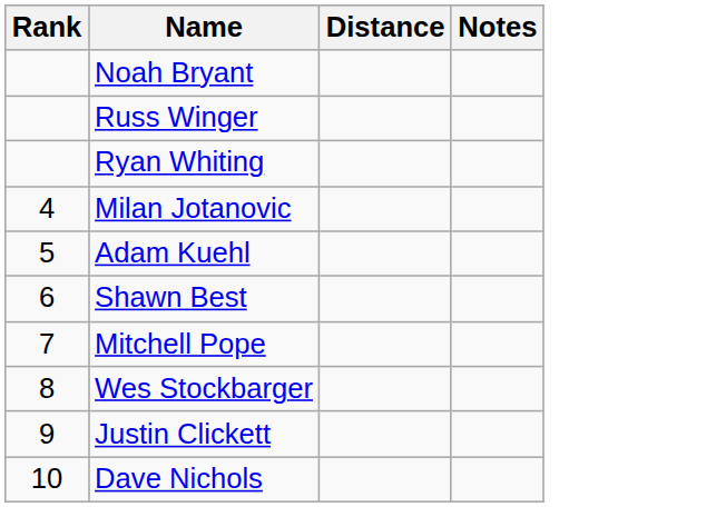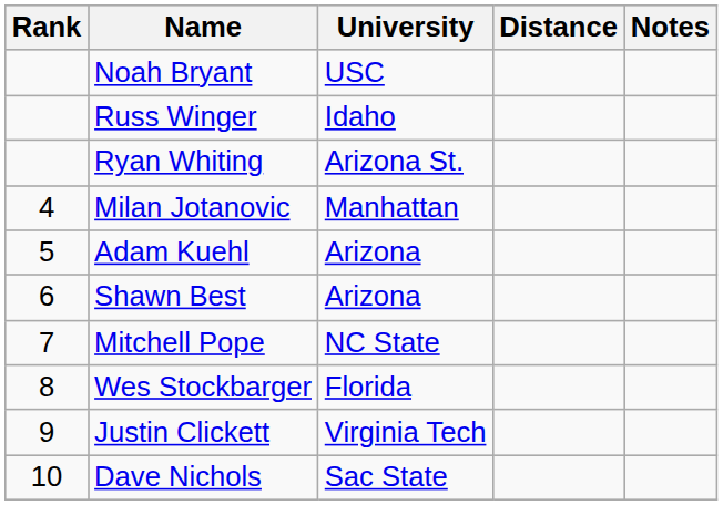 <table class="wikitable sortable" style="text-align:center">
 <tr>
 <th>Rank</th>
 <th>Name</th>
+<th>University</th>
 <th>Distance</th>
 <th>Notes</th>
 </tr>
 <tr>
 <td></td>
 <td align=left><a href='#'>Noah Bryant</a></td>
+<td align=left><a href='#'>USC</a></td>
 <td></td>
 <td></td>
 </tr>
 <tr>
 <td></td>
 <td align=left><a href='#'>Russ Winger</a></td>
+<td align=left><a href='#'>Idaho</a></td>
 <td></td>
 <td></td>
 </tr>
 <tr>
 <td></td>
 <td align=left><a href='#'>Ryan Whiting</a></td>
+<td align=left><a href='#'>Arizona St.</a></td>
 <td></td>
 <td></td>
 </tr>
 <tr>
 <td>4</td>
 <td align=left><a href='#'>Milan Jotanovic</a></td>
+<td align="left"><a href='#'>Manhattan</a></td>
 <td></td>
 <td></td>
 </tr>
 <tr>
 <td>5</td>
 <td align=left><a href='#'>Adam Kuehl</a></td>
+<td align="left"><a href='#'>Arizona</a></td>
 <td></td>
 <td></td>
 </tr>
 <tr>
 <td>6</td>
 <td align=left><a href='#'>Shawn Best</a></td>
+<td align="left"><a href='#'>Arizona</a></td>
 <td></td>
 <td></td>
 </tr>
 <tr>
 <td>7</td>
 <td align=left><a href='#'>Mitchell Pope</a></td>
+<td align="left"><a href='#'>NC State</a></td>
 <td></td>
 <td></td>
 </tr>
 <tr>
 <td>8</td>
 <td align=left><a href='#'>Wes Stockbarger</a></td>
+<td align="left"><a href='#'>Florida</a></td>
 <td></td>
 <td></td>
 </tr>
 <tr>
 <td>9</td>
 <td align=left><a href='#'>Justin Clickett</a></td>
+<td align="left"><a href='#'>Virginia Tech</a></td>
 <td></td>
 <td></td>
 </tr>
 <tr>
 <td>10</td>
 <td align=left><a href='#'>Dave Nichols</a></td>
+<td align="left"><a href='#'>Sac State</a></td>
 <td></td>
 <td></td>
 </tr>
 </table>
